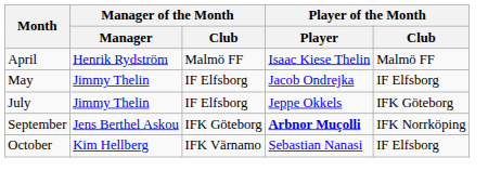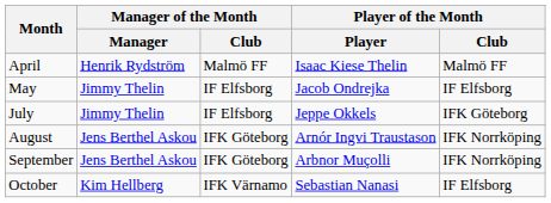 <table class="wikitable">
 <tr>
 <th rowspan="2">Month</th>
 <th colspan="2">Manager of the Month</th>
 <th colspan="2">Player of the Month</th>
 </tr>
 <tr>
 <th>Manager</th>
 <th>Club</th>
 <th>Player</th>
 <th>Club</th>
 </tr>
 <tr>
 <td>April</td>
 <td> <a href='#'>Henrik Rydström</a></td>
 <td>Malmö FF</td>
 <td> <a href='#'>Isaac Kiese Thelin</a></td>
 <td>Malmö FF</td>
 </tr>
 <tr>
 <td>May</td>
 <td> <a href='#'>Jimmy Thelin</a></td>
 <td>IF Elfsborg</td>
 <td> <a href='#'>Jacob Ondrejka</a></td>
 <td>IF Elfsborg</td>
 </tr>
 <tr>
 <td>July</td>
 <td> <a href='#'>Jimmy Thelin</a></td>
 <td>IF Elfsborg</td>
 <td> <a href='#'>Jeppe Okkels</a></td>
 <td>IFK Göteborg</td>
 </tr>
 <tr>
+<td>August</td>
+<td> <a href='#'>Jens Berthel Askou</a></td>
+<td>IFK Göteborg</td>
+<td> <a href='#'>Arnór Ingvi Traustason</a></td>
+<td>IFK Norrköping</td>
+</tr>
+<tr>
 <td>September</td>
 <td> <a href='#'>Jens Berthel Askou</a></td>
 <td>IFK Göteborg</td>
-<td><strong> <a href='#'>Arbnor Muçolli</a></strong></td>
+<td> <a href='#'>Arbnor Muçolli</a></td>
 <td>IFK Norrköping</td>
 </tr>
 <tr>
 <td>October</td>
 <td> <a href='#'>Kim Hellberg</a></td>
 <td>IFK Värnamo</td>
 <td> <a href='#'>Sebastian Nanasi</a></td>
 <td>IF Elfsborg</td>
 </tr>
 </table>
